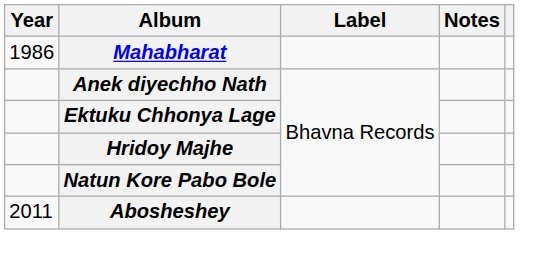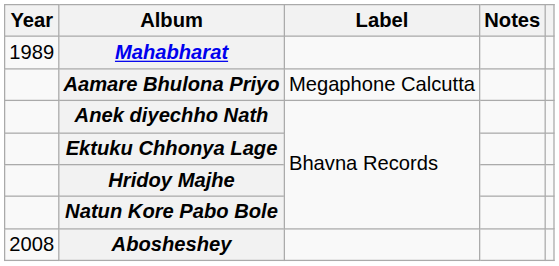 <table class="wikitable sortable">
 <tr>
 <th>Year</th>
 <th>Album</th>
 <th>Label</th>
 <th>Notes</th>
 <th></th>
 </tr>
 <tr>
-<td>1986</td>
+<td>1989</td>
 <th><em><a href='#'>Mahabharat</a></em></th>
 <td></td>
+<td></td>
+<td></td>
+</tr>
+<tr>
+<td></td>
+<th><em>Aamare Bhulona Priyo</em></th>
+<td>Megaphone Calcutta</td>
 <td></td>
 <td></td>
 </tr>
 <tr>
 <td></td>
 <th><em>Anek diyechho Nath</em></th>
 <td rowspan="4">Bhavna Records</td>
 <td></td>
 <td></td>
 </tr>
 <tr>
 <td></td>
 <th><em>Ektuku Chhonya Lage</em></th>
 <td></td>
 <td></td>
 </tr>
 <tr>
 <td></td>
 <th><em>Hridoy Majhe</em></th>
 <td></td>
 <td></td>
 </tr>
 <tr>
 <td></td>
 <th><em>Natun Kore Pabo Bole</em></th>
 <td></td>
 <td></td>
 </tr>
 <tr>
-<td>2011</td>
+<td>2008</td>
 <th><em>Abosheshey</em></th>
 <td></td>
 <td></td>
 <td></td>
 </tr>
 </table>
